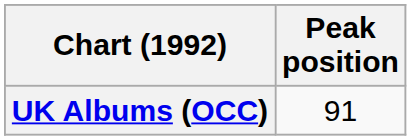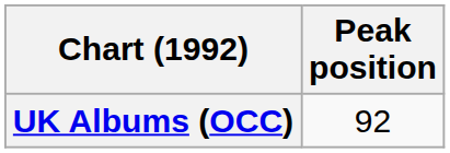 <table class="wikitable sortable plainrowheaders" style="text-align:center">
 <tr>
 <th scope="col">Chart (1992)</th>
 <th scope="col">Peak<br>position</th>
 </tr>
 <tr>
 <th scope="row"><a href='#'>UK Albums</a> (<a href='#'>OCC</a>)</th>
-<td>91</td>
+<td>92</td>
 </tr>
 </table>
